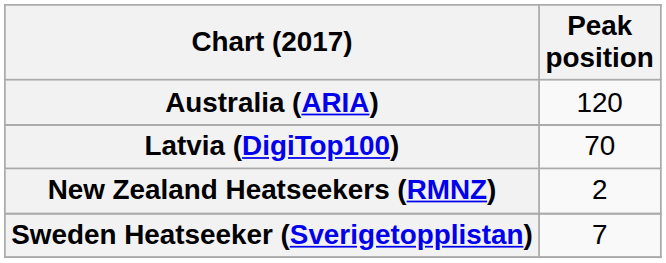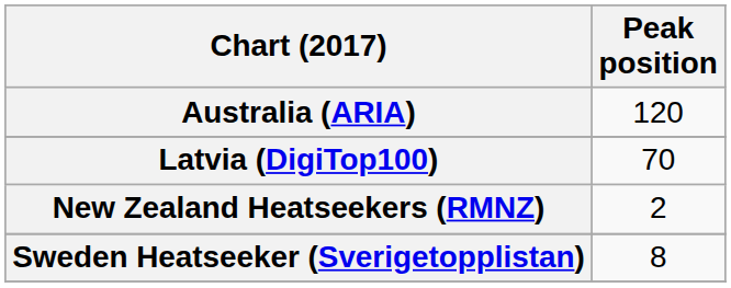 <table class="wikitable sortable plainrowheaders" style="text-align:center">
 <tr>
 <th scope="col">Chart (2017)</th>
 <th scope="col">Peak<br> position</th>
 </tr>
 <tr>
 <th scope="row">Australia (<a href='#'>ARIA</a>)</th>
 <td>120</td>
 </tr>
 <tr>
 </tr>
 <tr>
 </tr>
 <tr>
 </tr>
 <tr>
 </tr>
 <tr>
 <th scope="row">Latvia (<a href='#'>DigiTop100</a>)</th>
 <td>70</td>
 </tr>
 <tr>
 <th scope="row">New Zealand Heatseekers (<a href='#'>RMNZ</a>)</th>
 <td>2</td>
 </tr>
 <tr>
 </tr>
 <tr>
 </tr>
 <tr>
 <th scope="row">Sweden Heatseeker (<a href='#'>Sverigetopplistan</a>)</th>
-<td>7</td>
+<td>8</td>
 </tr>
 <tr>
 </tr>
 <tr>
 </tr>
 <tr>
 </tr>
 <tr>
 </tr>
 </table>
